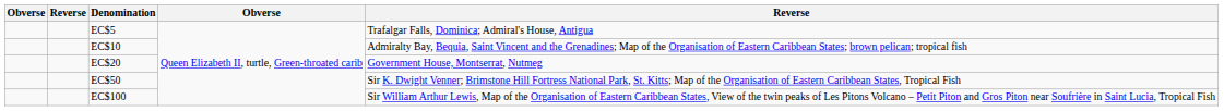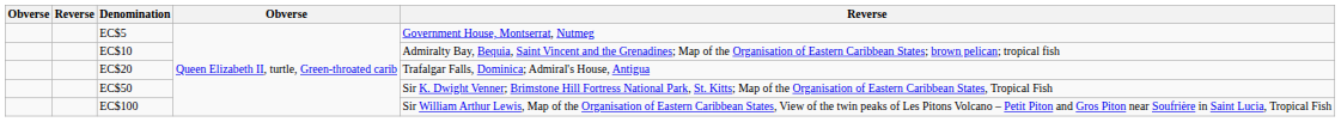 <table class="wikitable">
 <tr>
 <th>Obverse</th>
 <th>Reverse</th>
 <th>Denomination</th>
 <th>Obverse</th>
 <th>Reverse</th>
 </tr>
 <tr>
 <td></td>
 <td></td>
 <td>EC$5</td>
 <td rowspan="5"><a href='#'>Queen Elizabeth II</a>, turtle, <a href='#'>Green-throated carib</a></td>
-<td>Trafalgar Falls, <a href='#'>Dominica</a>; Admiral's House, <a href='#'>Antigua</a></td>
+<td><a href='#'>Government House, Montserrat</a>, <a href='#'>Nutmeg</a></td>
 </tr>
 <tr>
 <td></td>
 <td></td>
 <td>EC$10</td>
 <td>Admiralty Bay, <a href='#'>Bequia</a>, <a href='#'>Saint Vincent and the Grenadines</a>; Map of the <a href='#'>Organisation of Eastern Caribbean States</a>; <a href='#'>brown pelican</a>; tropical fish</td>
 </tr>
 <tr>
 <td></td>
 <td></td>
 <td>EC$20</td>
-<td><a href='#'>Government House, Montserrat</a>, <a href='#'>Nutmeg</a></td>
+<td>Trafalgar Falls, <a href='#'>Dominica</a>; Admiral's House, <a href='#'>Antigua</a></td>
 </tr>
 <tr>
 <td></td>
 <td></td>
 <td>EC$50</td>
 <td>Sir <a href='#'>K. Dwight Venner</a>; <a href='#'>Brimstone Hill Fortress National Park</a>, <a href='#'>St. Kitts</a>; Map of the <a href='#'>Organisation of Eastern Caribbean States</a>, Tropical Fish</td>
 </tr>
 <tr>
 <td></td>
 <td></td>
 <td>EC$100</td>
 <td>Sir <a href='#'>William Arthur Lewis</a>, Map of the <a href='#'>Organisation of Eastern Caribbean States</a>, View of the twin peaks of Les Pitons Volcano – <a href='#'>Petit Piton</a> and <a href='#'>Gros Piton</a> near <a href='#'>Soufrière</a> in <a href='#'>Saint Lucia</a>, Tropical Fish</td>
 </tr>
 </table>
